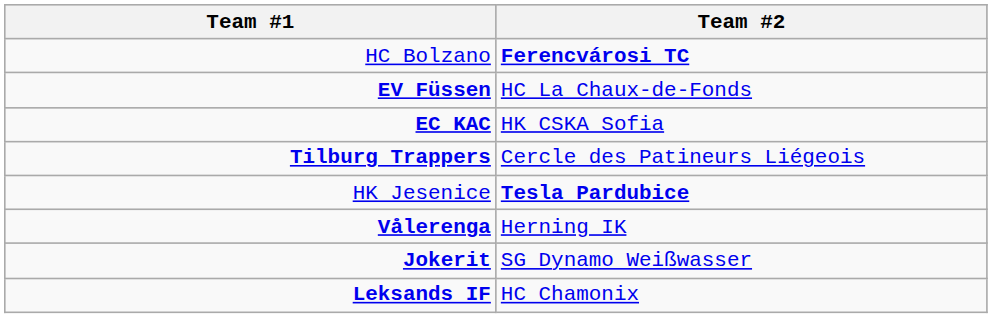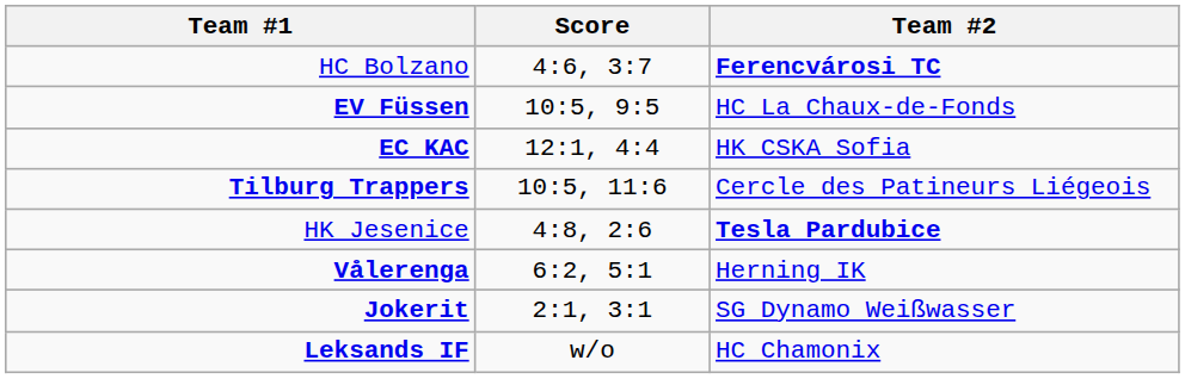 <table class="wikitable" style="text-align: center;">
 <tr>
 <th width=22%>Team #1</th>
+<th width=11%>Score</th>
 <th width=22%>Team #2</th>
 </tr>
 <tr>
 <td style="text-align: right;"><a href='#'>HC Bolzano</a> </td>
+<td>4:6, 3:7</td>
 <td style="text-align: left;"> <strong><a href='#'>Ferencvárosi TC</a></strong></td>
 </tr>
 <tr>
 <td style="text-align: right;"><strong><a href='#'>EV Füssen</a></strong> </td>
+<td>10:5, 9:5</td>
 <td style="text-align: left;"> <a href='#'>HC La Chaux-de-Fonds</a></td>
 </tr>
 <tr>
 <td style="text-align: right;"><strong><a href='#'>EC KAC</a></strong> </td>
+<td>12:1, 4:4</td>
 <td style="text-align: left;"> <a href='#'>HK CSKA Sofia</a></td>
 </tr>
 <tr>
 <td style="text-align: right;"><strong><a href='#'>Tilburg Trappers</a></strong> </td>
+<td>10:5, 11:6</td>
 <td style="text-align: left;"> <a href='#'>Cercle des Patineurs Liégeois</a></td>
 </tr>
 <tr>
 <td style="text-align: right;"><a href='#'>HK Jesenice</a> </td>
+<td>4:8, 2:6</td>
 <td style="text-align: left;"> <strong><a href='#'>Tesla Pardubice</a></strong></td>
 </tr>
 <tr>
 <td style="text-align: right;"><strong><a href='#'>Vålerenga</a></strong> </td>
+<td>6:2, 5:1</td>
 <td style="text-align: left;"> <a href='#'>Herning IK</a></td>
 </tr>
 <tr>
 <td style="text-align: right;"><strong><a href='#'>Jokerit</a></strong> </td>
+<td>2:1, 3:1</td>
 <td style="text-align: left;"> <a href='#'>SG Dynamo Weißwasser</a></td>
 </tr>
 <tr>
 <td style="text-align: right;"><strong><a href='#'>Leksands IF</a></strong> </td>
+<td>w/o</td>
 <td style="text-align: left;"> <a href='#'>HC Chamonix</a></td>
 </tr>
 </table>
